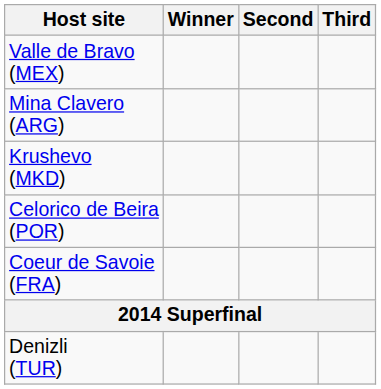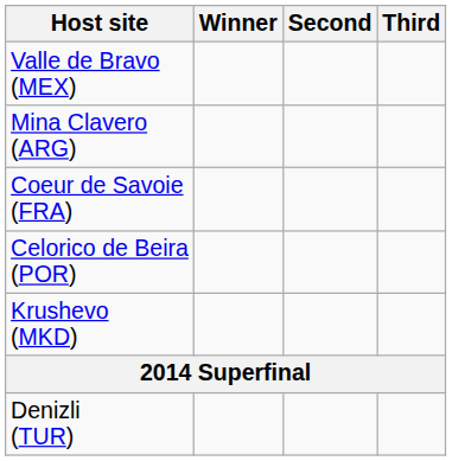 <table class="wikitable">
 <tr>
 <th>Host site</th>
 <th>Winner</th>
 <th>Second</th>
 <th>Third</th>
 </tr>
 <tr>
 <td><a href='#'>Valle de Bravo</a> <br> (<a href='#'>MEX</a>)</td>
 <td> <br> </td>
 <td> <br> </td>
 <td> <br> </td>
 </tr>
 <tr>
 <td><a href='#'>Mina Clavero</a> <br> (<a href='#'>ARG</a>)</td>
 <td> <br> </td>
 <td> <br> </td>
 <td> <br> </td>
 </tr>
 <tr>
-<td><a href='#'>Krushevo</a> <br> (<a href='#'>MKD</a>)</td>
+<td><a href='#'>Coeur de Savoie</a> <br> (<a href='#'>FRA</a>)</td>
 <td> <br> </td>
 <td> <br> </td>
 <td> <br> </td>
 </tr>
 <tr>
 <td><a href='#'>Celorico de Beira</a> <br> (<a href='#'>POR</a>)</td>
 <td> <br> </td>
 <td> <br> </td>
 <td> <br> </td>
 </tr>
 <tr>
-<td><a href='#'>Coeur de Savoie</a> <br> (<a href='#'>FRA</a>)</td>
+<td><a href='#'>Krushevo</a> <br> (<a href='#'>MKD</a>)</td>
 <td> <br> </td>
 <td> <br> </td>
 <td> <br> </td>
 </tr>
 <tr>
 <th Colspan=4>2014 Superfinal</th>
 </tr>
 <tr>
 <td>Denizli <br> (<a href='#'>TUR</a>)</td>
 <td> <br> </td>
 <td> <br> </td>
 <td> <br> </td>
 </tr>
 </table>
